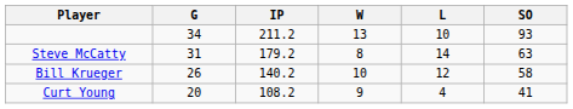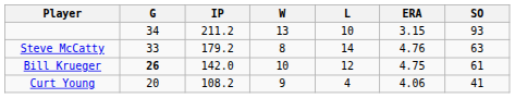 <table class="wikitable sortable">
 <tr>
 <th bgcolor="#DDDDFF" width="16%">Player</th>
 <th bgcolor="#DDDDFF" width="9%">G</th>
 <th bgcolor="#DDDDFF" width="9%">IP</th>
 <th bgcolor="#DDDDFF" width="9%">W</th>
 <th bgcolor="#DDDDFF" width="9%">L</th>
+<th bgcolor="#DDDDFF" width="9%">ERA</th>
 <th bgcolor="#DDDDFF" width="9%">SO</th>
 </tr>
 <tr align="center">
 <td></td>
 <td>34</td>
 <td>211.2</td>
 <td>13</td>
 <td>10</td>
+<td>3.15</td>
 <td>93</td>
 </tr>
 <tr align="center">
 <td><a href='#'>Steve McCatty</a></td>
-<td>31</td>
+<td>33</td>
 <td>179.2</td>
 <td>8</td>
 <td>14</td>
+<td>4.76</td>
 <td>63</td>
 </tr>
 <tr align=center>
 <td><a href='#'>Bill Krueger</a></td>
-<td>26</td>
-<td>140.2</td>
+<td><strong>26</strong></td>
+<td>142.0</td>
 <td>10</td>
 <td>12</td>
-<td>58</td>
+<td>4.75</td>
+<td>61</td>
 </tr>
 <tr align=center>
 <td><a href='#'>Curt Young</a></td>
 <td>20</td>
 <td>108.2</td>
 <td>9</td>
 <td>4</td>
+<td>4.06</td>
 <td>41</td>
 </tr>
 </table>
